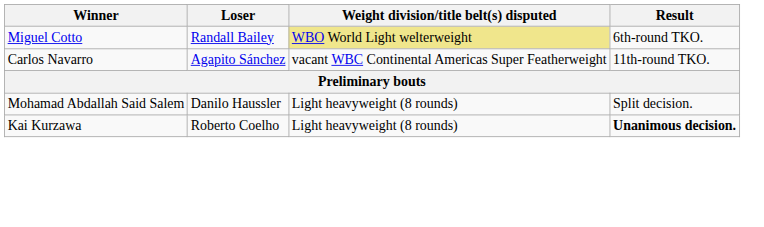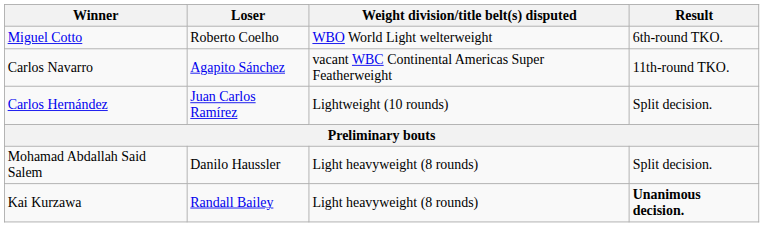 <table class=wikitable>
 <tr>
 <th>Winner</th>
 <th>Loser</th>
 <th>Weight division/title belt(s) disputed</th>
 <th>Result</th>
 </tr>
 <tr>
 <td> <a href='#'>Miguel Cotto</a></td>
-<td> <a href='#'>Randall Bailey</a></td>
-<td style="background: khaki;"><a href='#'>WBO</a> World Light welterweight</td>
+<td> Roberto Coelho</td>
+<td><a href='#'>WBO</a> World Light welterweight</td>
 <td>6th-round TKO.</td>
 </tr>
 <tr>
 <td> Carlos Navarro</td>
 <td> <a href='#'>Agapito Sánchez</a></td>
 <td>vacant <a href='#'>WBC</a> Continental Americas Super Featherweight</td>
 <td>11th-round TKO.</td>
+</tr>
+<tr>
+<td> <a href='#'>Carlos Hernández</a></td>
+<td> <a href='#'>Juan Carlos Ramírez</a></td>
+<td>Lightweight (10 rounds)</td>
+<td>Split decision.</td>
 </tr>
 <tr>
 <th colspan=4>Preliminary bouts</th>
 </tr>
 <tr>
 <td> Mohamad Abdallah Said Salem</td>
 <td> Danilo Haussler</td>
 <td>Light heavyweight (8 rounds)</td>
 <td>Split decision.</td>
 </tr>
 <tr>
 <td> Kai Kurzawa</td>
-<td> Roberto Coelho</td>
+<td> <a href='#'>Randall Bailey</a></td>
 <td>Light heavyweight (8 rounds)</td>
 <td><strong>Unanimous decision.</strong></td>
 </tr>
 </table>
